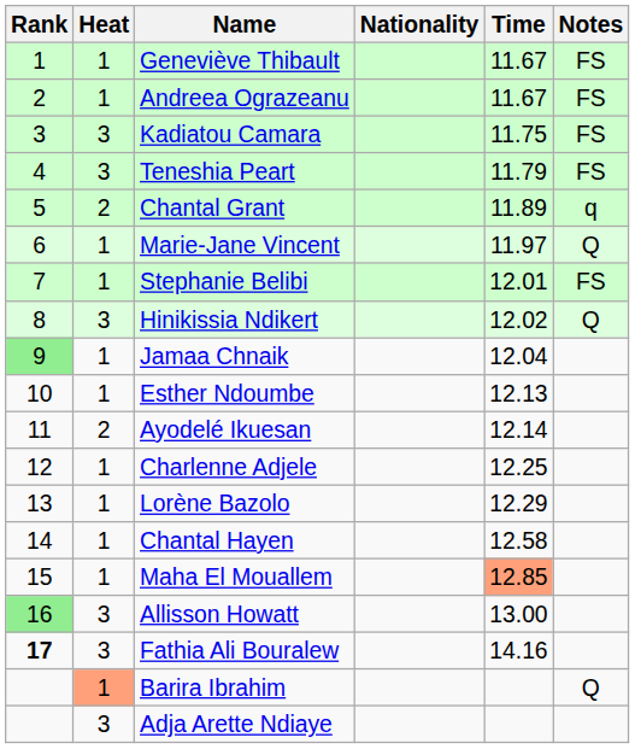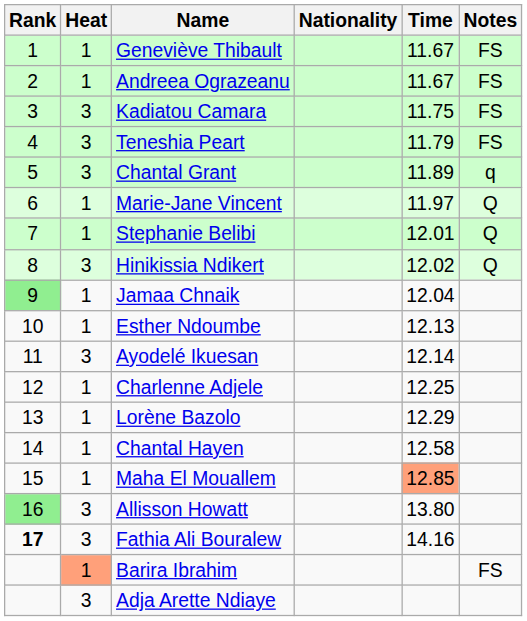 <table class="wikitable sortable" style="text-align:center; font-size:95%">
 <tr>
 <th>Rank</th>
 <th>Heat</th>
 <th>Name</th>
 <th>Nationality</th>
 <th>Time</th>
 <th>Notes</th>
 </tr>
 <tr bgcolor=ccffcc>
 <td>1</td>
 <td>1</td>
 <td align=left><a href='#'>Geneviève Thibault</a></td>
 <td align=left></td>
 <td>11.67</td>
 <td>FS</td>
 </tr>
 <tr bgcolor=ccffcc>
 <td>2</td>
 <td>1</td>
 <td align=left><a href='#'>Andreea Ograzeanu</a></td>
 <td align=left></td>
 <td>11.67</td>
 <td>FS</td>
 </tr>
 <tr bgcolor=ccffcc>
 <td>3</td>
 <td>3</td>
 <td align=left><a href='#'>Kadiatou Camara</a></td>
 <td align=left></td>
 <td>11.75</td>
 <td>FS</td>
 </tr>
 <tr bgcolor=ccffcc>
 <td>4</td>
 <td>3</td>
 <td align=left><a href='#'>Teneshia Peart</a></td>
 <td align=left></td>
 <td>11.79</td>
 <td>FS</td>
 </tr>
 <tr bgcolor=ccffcc>
 <td>5</td>
-<td>2</td>
+<td>3</td>
 <td align=left><a href='#'>Chantal Grant</a></td>
 <td align=left></td>
 <td>11.89</td>
 <td>q</td>
 </tr>
 <tr bgcolor=ddffdd>
 <td>6</td>
 <td>1</td>
 <td align=left><a href='#'>Marie-Jane Vincent</a></td>
 <td align=left></td>
 <td>11.97</td>
 <td>Q</td>
 </tr>
 <tr bgcolor=ccffcc>
 <td>7</td>
 <td>1</td>
 <td align=left><a href='#'>Stephanie Belibi</a></td>
 <td align=left></td>
 <td>12.01</td>
-<td>FS</td>
+<td>Q</td>
 </tr>
 <tr bgcolor=ddffdd>
 <td>8</td>
 <td>3</td>
 <td align=left><a href='#'>Hinikissia Ndikert</a></td>
 <td align=left></td>
 <td>12.02</td>
 <td>Q</td>
 </tr>
 <tr>
 <td style="background: lightgreen;">9</td>
 <td>1</td>
 <td align=left><a href='#'>Jamaa Chnaik</a></td>
 <td align=left></td>
 <td>12.04</td>
 <td></td>
 </tr>
 <tr>
 <td>10</td>
 <td>1</td>
 <td align=left><a href='#'>Esther Ndoumbe</a></td>
 <td align=left></td>
 <td>12.13</td>
 <td></td>
 </tr>
 <tr>
 <td>11</td>
-<td>2</td>
+<td>3</td>
 <td align=left><a href='#'>Ayodelé Ikuesan</a></td>
 <td align=left></td>
 <td>12.14</td>
 <td></td>
 </tr>
 <tr>
 <td>12</td>
 <td>1</td>
 <td align=left><a href='#'>Charlenne Adjele</a></td>
 <td align=left></td>
 <td>12.25</td>
 <td></td>
 </tr>
 <tr>
 <td>13</td>
 <td>1</td>
 <td align=left><a href='#'>Lorène Bazolo</a></td>
 <td align=left></td>
 <td>12.29</td>
 <td></td>
 </tr>
 <tr>
 <td>14</td>
 <td>1</td>
 <td align=left><a href='#'>Chantal Hayen</a></td>
 <td align=left></td>
 <td>12.58</td>
 <td></td>
 </tr>
 <tr>
 <td>15</td>
 <td>1</td>
 <td align=left><a href='#'>Maha El Mouallem</a></td>
 <td align=left></td>
 <td style="background: lightsalmon;">12.85</td>
 <td></td>
 </tr>
 <tr>
 <td style="background: lightgreen;">16</td>
 <td>3</td>
 <td align=left><a href='#'>Allisson Howatt</a></td>
 <td align=left></td>
-<td>13.00</td>
+<td>13.80</td>
 <td></td>
 </tr>
 <tr>
 <td><strong>17</strong></td>
 <td>3</td>
 <td align=left><a href='#'>Fathia Ali Bouralew</a></td>
 <td align=left></td>
 <td>14.16</td>
 <td></td>
 </tr>
 <tr>
 <td></td>
 <td style="background: lightsalmon;">1</td>
 <td align=left><a href='#'>Barira Ibrahim</a></td>
 <td align=left></td>
 <td></td>
-<td>Q</td>
+<td>FS</td>
 </tr>
 <tr>
 <td></td>
 <td>3</td>
 <td align=left><a href='#'>Adja Arette Ndiaye</a></td>
 <td align=left></td>
 <td></td>
 <td></td>
 </tr>
 </table>
